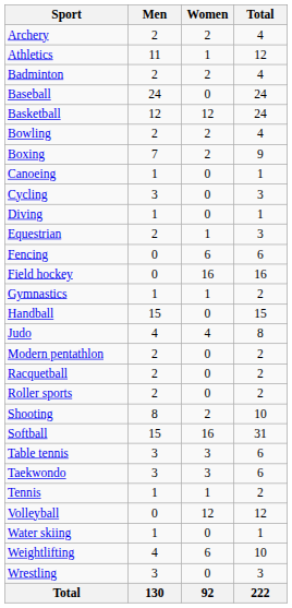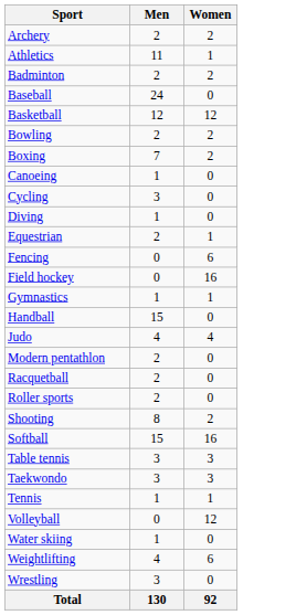 <table class="wikitable sortable" style="text-align:center">
 <tr>
 <th width=150>Sport</th>
 <th width=60>Men</th>
 <th width=60>Women</th>
-<th width=60>Total</th>
 </tr>
 <tr>
 <td align=left><a href='#'>Archery</a></td>
 <td>2</td>
 <td>2</td>
-<td>4</td>
 </tr>
 <tr>
 <td align=left><a href='#'>Athletics</a></td>
 <td>11</td>
 <td>1</td>
-<td>12</td>
 </tr>
 <tr>
 <td align=left><a href='#'>Badminton</a></td>
 <td>2</td>
 <td>2</td>
-<td>4</td>
 </tr>
 <tr>
 <td align=left><a href='#'>Baseball</a></td>
 <td>24</td>
 <td>0</td>
-<td>24</td>
 </tr>
 <tr>
 <td align=left><a href='#'>Basketball</a></td>
 <td>12</td>
 <td>12</td>
-<td>24</td>
 </tr>
 <tr>
 <td align=left><a href='#'>Bowling</a></td>
 <td>2</td>
 <td>2</td>
-<td>4</td>
 </tr>
 <tr>
 <td align=left><a href='#'>Boxing</a></td>
 <td>7</td>
 <td>2</td>
-<td>9</td>
 </tr>
 <tr>
 <td align=left><a href='#'>Canoeing</a></td>
 <td>1</td>
 <td>0</td>
-<td>1</td>
 </tr>
 <tr>
 <td align=left><a href='#'>Cycling</a></td>
 <td>3</td>
 <td>0</td>
-<td>3</td>
 </tr>
 <tr>
 <td align=left><a href='#'>Diving</a></td>
 <td>1</td>
 <td>0</td>
-<td>1</td>
 </tr>
 <tr>
 <td align=left><a href='#'>Equestrian</a></td>
 <td>2</td>
 <td>1</td>
-<td>3</td>
 </tr>
 <tr>
 <td align=left><a href='#'>Fencing</a></td>
 <td>0</td>
-<td>6</td>
 <td>6</td>
 </tr>
 <tr>
 <td align=left><a href='#'>Field hockey</a></td>
 <td>0</td>
 <td>16</td>
-<td>16</td>
 </tr>
 <tr>
 <td align=left><a href='#'>Gymnastics</a></td>
 <td>1</td>
 <td>1</td>
-<td>2</td>
 </tr>
 <tr>
 <td align=left><a href='#'>Handball</a></td>
 <td>15</td>
 <td>0</td>
-<td>15</td>
 </tr>
 <tr>
 <td align=left><a href='#'>Judo</a></td>
 <td>4</td>
 <td>4</td>
-<td>8</td>
 </tr>
 <tr>
 <td align=left><a href='#'>Modern pentathlon</a></td>
 <td>2</td>
 <td>0</td>
-<td>2</td>
 </tr>
 <tr>
 <td align=left><a href='#'>Racquetball</a></td>
 <td>2</td>
 <td>0</td>
-<td>2</td>
 </tr>
 <tr>
 <td align=left><a href='#'>Roller sports</a></td>
 <td>2</td>
 <td>0</td>
-<td>2</td>
 </tr>
 <tr>
 <td align=left><a href='#'>Shooting</a></td>
 <td>8</td>
 <td>2</td>
-<td>10</td>
 </tr>
 <tr>
 <td align=left><a href='#'>Softball</a></td>
 <td>15</td>
 <td>16</td>
-<td>31</td>
 </tr>
 <tr>
 <td align=left><a href='#'>Table tennis</a></td>
 <td>3</td>
 <td>3</td>
-<td>6</td>
 </tr>
 <tr>
 <td align=left><a href='#'>Taekwondo</a></td>
 <td>3</td>
 <td>3</td>
-<td>6</td>
 </tr>
 <tr>
 <td align=left><a href='#'>Tennis</a></td>
 <td>1</td>
 <td>1</td>
-<td>2</td>
 </tr>
 <tr>
 <td align=left><a href='#'>Volleyball</a></td>
 <td>0</td>
-<td>12</td>
 <td>12</td>
 </tr>
 <tr>
 <td align=left><a href='#'>Water skiing</a></td>
 <td>1</td>
 <td>0</td>
-<td>1</td>
 </tr>
 <tr>
 <td align=left><a href='#'>Weightlifting</a></td>
 <td>4</td>
 <td>6</td>
-<td>10</td>
 </tr>
 <tr>
 <td align=left><a href='#'>Wrestling</a></td>
 <td>3</td>
 <td>0</td>
-<td>3</td>
 </tr>
 <tr>
 <th>Total</th>
 <th>130</th>
 <th>92</th>
-<th>222</th>
 </tr>
 </table>
